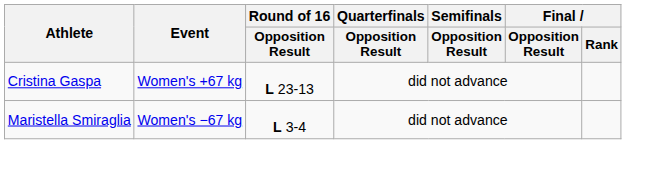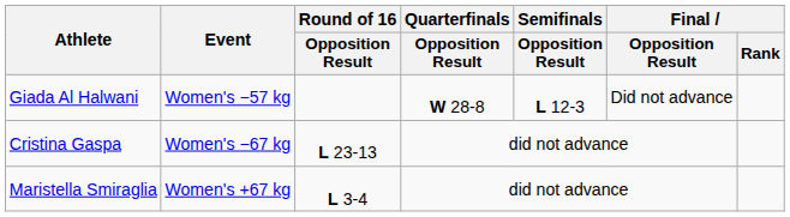 <table class="wikitable" style="font-size:90%">
 <tr>
 <th rowspan=2>Athlete</th>
 <th rowspan=2>Event</th>
 <th>Round of 16</th>
 <th>Quarterfinals</th>
 <th>Semifinals</th>
 <th colspan=2>Final / </th>
 </tr>
 <tr style="font-size:95%">
 <th>Opposition<br>Result</th>
 <th>Opposition<br>Result</th>
 <th>Opposition<br>Result</th>
 <th>Opposition<br>Result</th>
 <th>Rank</th>
 </tr>
 <tr align=center>
+<td align=left><a href='#'>Giada Al Halwani</a></td>
+<td align=left><a href='#'>Women's −57 kg</a></td>
+<td></td>
+<td><br><strong>W</strong> 28-8</td>
+<td><br><strong>L</strong> 12-3</td>
+<td>Did not advance</td>
+<td></td>
+</tr>
+<tr align=center>
 <td align=left><a href='#'>Cristina Gaspa</a></td>
-<td align=left><a href='#'>Women's +67 kg</a></td>
+<td align=left><a href='#'>Women's −67 kg</a></td>
 <td><br><strong>L</strong> 23-13</td>
 <td colspan=3>did not advance</td>
 <td></td>
 </tr>
 <tr align=center>
 <td align=left><a href='#'>Maristella Smiraglia</a></td>
-<td align=left><a href='#'>Women's −67 kg</a></td>
+<td align=left><a href='#'>Women's +67 kg</a></td>
 <td><br><strong>L</strong> 3-4</td>
 <td colspan=3>did not advance</td>
 <td></td>
 </tr>
 </table>
